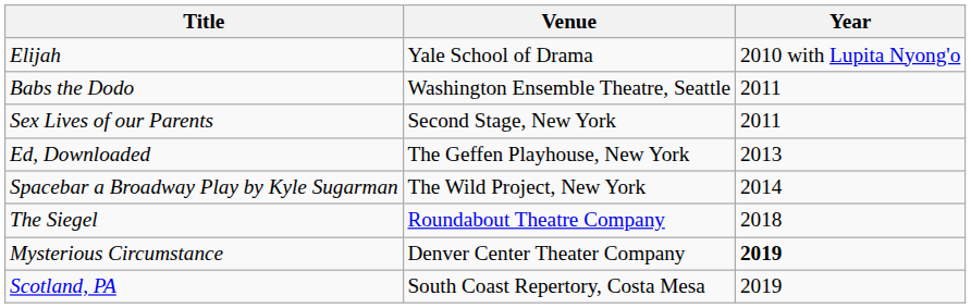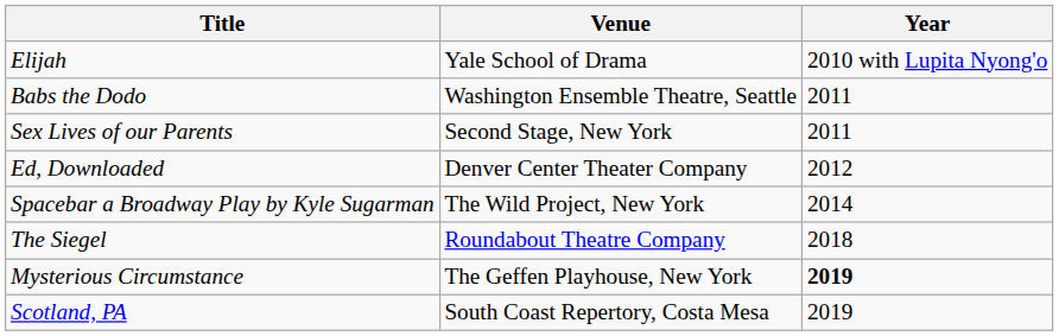 <table class="wikitable sortable">
 <tr>
 <th>Title</th>
 <th>Venue</th>
 <th>Year</th>
 </tr>
 <tr>
 <td><em>Elijah</em></td>
 <td>Yale School of Drama</td>
 <td>2010 with <a href='#'>Lupita Nyong'o</a></td>
 </tr>
 <tr>
 <td><em>Babs the Dodo</em></td>
 <td>Washington Ensemble Theatre, Seattle</td>
 <td>2011<br></td>
 </tr>
 <tr>
 <td><em>Sex Lives of our Parents</em></td>
 <td>Second Stage, New York</td>
 <td>2011</td>
 </tr>
 <tr>
 <td><em>Ed, Downloaded</em></td>
-<td>The Geffen Playhouse, New York</td>
-<td>2013</td>
+<td>Denver Center Theater Company</td>
+<td>2012</td>
 </tr>
 <tr>
 <td><em>Spacebar a Broadway Play by Kyle Sugarman</em></td>
 <td>The Wild Project, New York</td>
 <td>2014</td>
 </tr>
 <tr>
 <td><em>The Siegel</em></td>
 <td><a href='#'>Roundabout Theatre Company</a></td>
 <td>2018</td>
 </tr>
 <tr>
 <td><em>Mysterious Circumstance</em></td>
-<td>Denver Center Theater Company</td>
+<td>The Geffen Playhouse, New York</td>
 <td><strong>2019</strong></td>
 </tr>
 <tr>
 <td><em><a href='#'>Scotland, PA</a></em></td>
 <td>South Coast Repertory, Costa Mesa</td>
 <td>2019</td>
 </tr>
 </table>
